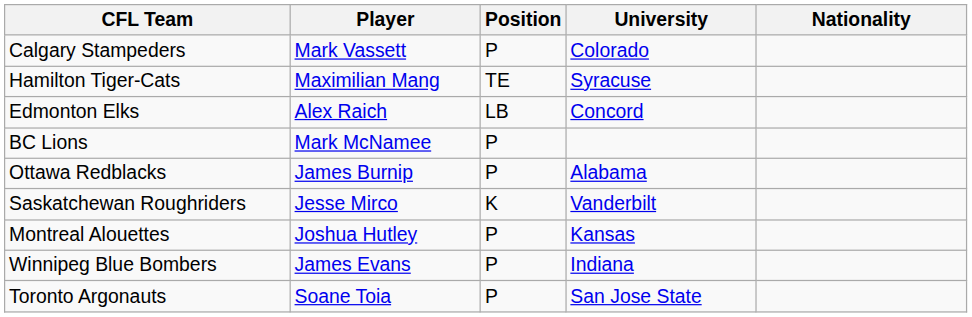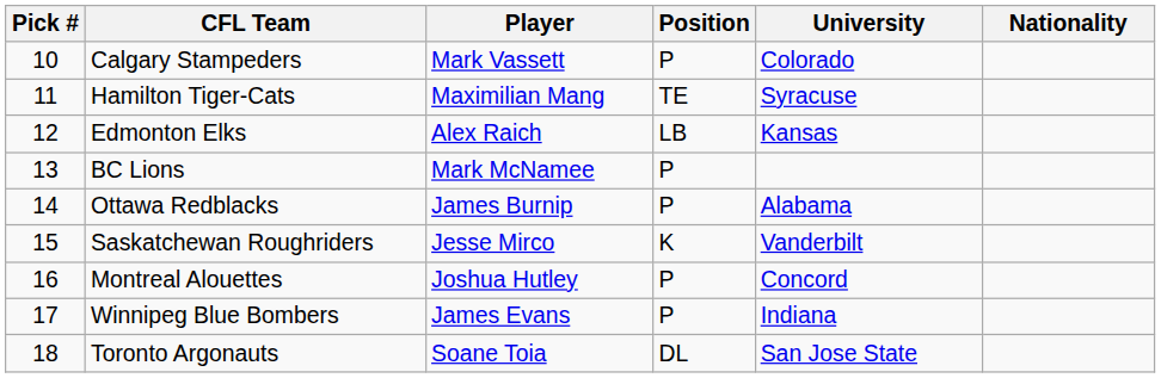 <table class="wikitable" style="width: 90%">
 <tr>
+<th width=7%>Pick #</th>
 <th width=30%>CFL Team</th>
 <th width=20%>Player</th>
 <th width=8%>Position</th>
 <th width=20%>University</th>
 <th width=30%>Nationality</th>
 </tr>
 <tr>
+<td align=center>10</td>
 <td>Calgary Stampeders</td>
 <td><a href='#'>Mark Vassett</a></td>
 <td>P</td>
 <td><a href='#'>Colorado</a></td>
 <td></td>
 </tr>
 <tr>
+<td align=center>11</td>
 <td>Hamilton Tiger-Cats</td>
 <td><a href='#'>Maximilian Mang</a></td>
 <td>TE</td>
 <td><a href='#'>Syracuse</a></td>
 <td></td>
 </tr>
 <tr>
+<td align=center>12</td>
 <td>Edmonton Elks</td>
 <td><a href='#'>Alex Raich</a></td>
 <td>LB</td>
-<td><a href='#'>Concord</a></td>
+<td><a href='#'>Kansas</a></td>
 <td></td>
 </tr>
 <tr>
+<td align=center>13</td>
 <td>BC Lions</td>
 <td><a href='#'>Mark McNamee</a></td>
 <td>P</td>
 <td></td>
 <td></td>
 </tr>
 <tr>
+<td align=center>14</td>
 <td>Ottawa Redblacks</td>
 <td><a href='#'>James Burnip</a></td>
 <td>P</td>
 <td><a href='#'>Alabama</a></td>
 <td></td>
 </tr>
 <tr>
+<td align=center>15</td>
 <td>Saskatchewan Roughriders</td>
 <td><a href='#'>Jesse Mirco</a></td>
 <td>K</td>
 <td><a href='#'>Vanderbilt</a></td>
 <td></td>
 </tr>
 <tr>
+<td align=center>16</td>
 <td>Montreal Alouettes</td>
 <td><a href='#'>Joshua Hutley</a></td>
 <td>P</td>
-<td><a href='#'>Kansas</a></td>
+<td><a href='#'>Concord</a></td>
 <td></td>
 </tr>
 <tr>
+<td align=center>17</td>
 <td>Winnipeg Blue Bombers</td>
 <td><a href='#'>James Evans</a></td>
 <td>P</td>
 <td><a href='#'>Indiana</a></td>
 <td></td>
 </tr>
 <tr>
+<td align=center>18</td>
 <td>Toronto Argonauts</td>
 <td><a href='#'>Soane Toia</a></td>
-<td>P</td>
+<td>DL</td>
 <td><a href='#'>San Jose State</a></td>
 <td></td>
 </tr>
 </table>
